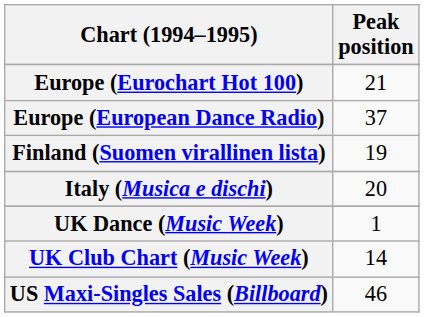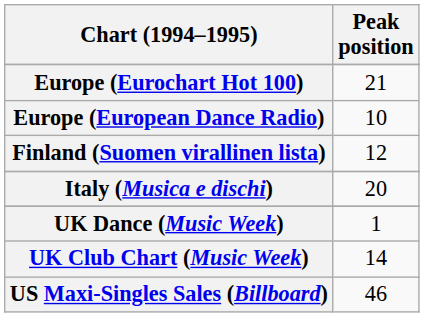 <table class="wikitable sortable plainrowheaders" style="text-align:center">
 <tr>
 <th>Chart (1994–1995)</th>
 <th>Peak<br>position</th>
 </tr>
 <tr>
 </tr>
 <tr>
 </tr>
 <tr>
 <th scope="row">Europe (<a href='#'>Eurochart Hot 100</a>)</th>
 <td>21</td>
 </tr>
 <tr>
 <th scope="row">Europe (<a href='#'>European Dance Radio</a>)</th>
-<td>37</td>
+<td>10</td>
 </tr>
 <tr>
 <th scope="row">Finland (<a href='#'>Suomen virallinen lista</a>)</th>
-<td>19</td>
+<td>12</td>
 </tr>
 <tr>
 </tr>
 <tr>
 <th scope="row">Italy (<em><a href='#'>Musica e dischi</a></em>)</th>
 <td>20</td>
 </tr>
 <tr>
 </tr>
 <tr>
 </tr>
 <tr>
 </tr>
 <tr>
 </tr>
 <tr>
 </tr>
 <tr>
 <th scope="row">UK Dance (<em><a href='#'>Music Week</a></em>)</th>
 <td>1</td>
 </tr>
 <tr>
 <th scope="row"><a href='#'>UK Club Chart</a> (<em><a href='#'>Music Week</a></em>)</th>
 <td>14</td>
 </tr>
 <tr>
 <th scope="row">US <a href='#'>Maxi-Singles Sales</a> (<em><a href='#'>Billboard</a></em>)</th>
 <td>46</td>
 </tr>
 </table>
